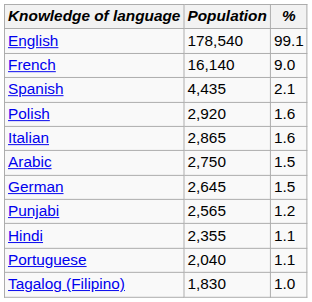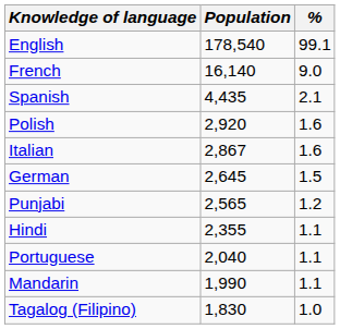 <table class="wikitable">
 <tr>
 <th><em>Knowledge of language</em></th>
 <th><em>Population</em></th>
 <th><em>%</em></th>
 </tr>
 <tr>
 <td><a href='#'>English</a></td>
 <td>178,540</td>
 <td>99.1</td>
 </tr>
 <tr>
 <td><a href='#'>French</a></td>
 <td>16,140</td>
 <td>9.0</td>
 </tr>
 <tr>
 <td><a href='#'>Spanish</a></td>
 <td>4,435</td>
 <td>2.1</td>
 </tr>
 <tr>
 <td><a href='#'>Polish</a></td>
 <td>2,920</td>
 <td>1.6</td>
 </tr>
 <tr>
 <td><a href='#'>Italian</a></td>
-<td>2,865</td>
+<td>2,867</td>
 <td>1.6</td>
-</tr>
-<tr>
-<td><a href='#'>Arabic</a></td>
-<td>2,750</td>
-<td>1.5</td>
 </tr>
 <tr>
 <td><a href='#'>German</a></td>
 <td>2,645</td>
 <td>1.5</td>
 </tr>
 <tr>
 <td><a href='#'>Punjabi</a></td>
 <td>2,565</td>
 <td>1.2</td>
 </tr>
 <tr>
 <td><a href='#'>Hindi</a></td>
 <td>2,355</td>
 <td>1.1</td>
 </tr>
 <tr>
 <td><a href='#'>Portuguese</a></td>
 <td>2,040</td>
 <td>1.1</td>
 </tr>
 <tr>
+<td><a href='#'>Mandarin</a></td>
+<td>1,990</td>
+<td>1.1</td>
+</tr>
+<tr>
 <td><a href='#'>Tagalog (Filipino)</a></td>
 <td>1,830</td>
 <td>1.0</td>
 </tr>
 </table>
